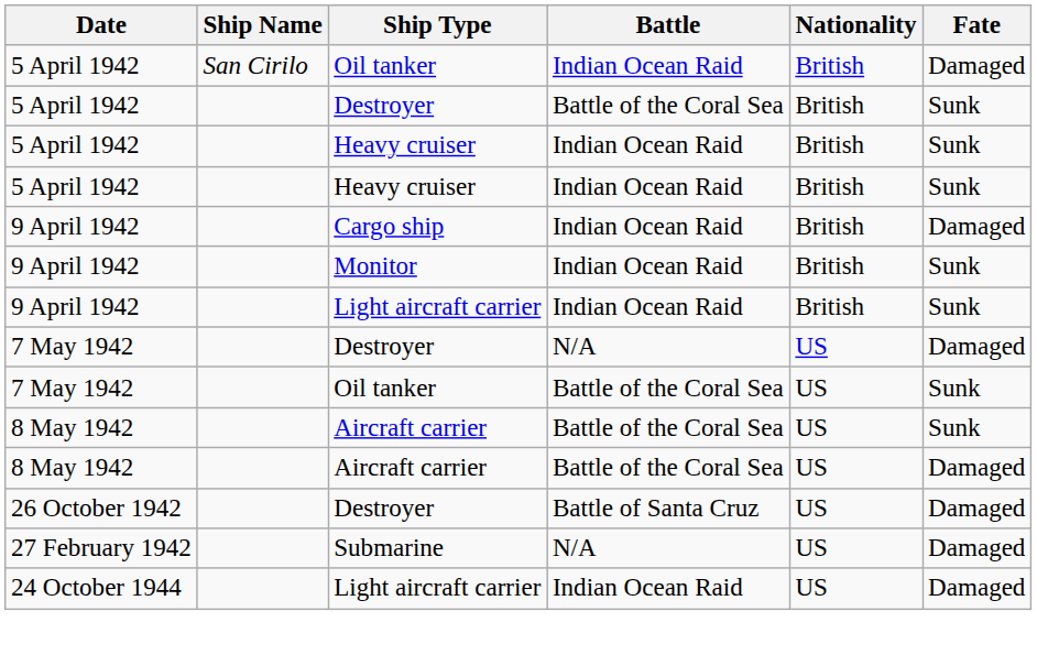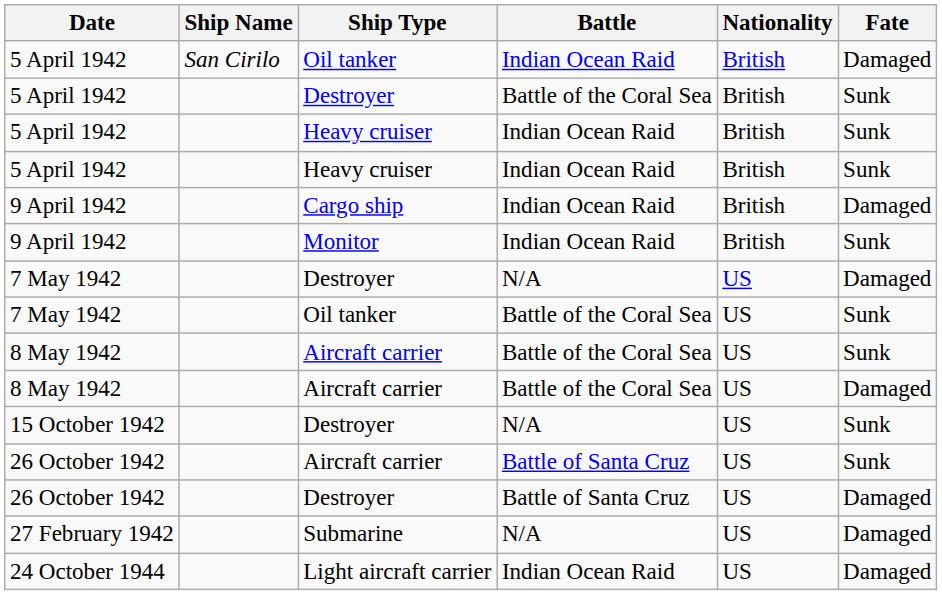 <table class="wikitable">
 <tr>
 <th>Date</th>
 <th>Ship Name</th>
 <th>Ship Type</th>
 <th>Battle</th>
 <th>Nationality</th>
 <th>Fate</th>
 </tr>
 <tr>
 <td>5 April 1942</td>
 <td><em>San Cirilo</em></td>
 <td><a href='#'>Oil tanker</a></td>
 <td><a href='#'>Indian Ocean Raid</a></td>
 <td><a href='#'>British</a></td>
 <td>Damaged</td>
 </tr>
 <tr>
 <td>5 April 1942</td>
 <td></td>
 <td><a href='#'>Destroyer</a></td>
 <td>Battle of the Coral Sea</td>
 <td>British</td>
 <td>Sunk</td>
 </tr>
 <tr>
 <td>5 April 1942</td>
 <td></td>
 <td><a href='#'>Heavy cruiser</a></td>
 <td>Indian Ocean Raid</td>
 <td>British</td>
 <td>Sunk</td>
 </tr>
 <tr>
 <td>5 April 1942</td>
 <td></td>
 <td>Heavy cruiser</td>
 <td>Indian Ocean Raid</td>
 <td>British</td>
 <td>Sunk</td>
 </tr>
 <tr>
 <td>9 April 1942</td>
 <td></td>
 <td><a href='#'>Cargo ship</a></td>
 <td>Indian Ocean Raid</td>
 <td>British</td>
 <td>Damaged</td>
 </tr>
 <tr>
 <td>9 April 1942</td>
 <td></td>
 <td><a href='#'>Monitor</a></td>
 <td>Indian Ocean Raid</td>
 <td>British</td>
 <td>Sunk</td>
 </tr>
 <tr>
-<td>9 April 1942</td>
-<td></td>
-<td><a href='#'>Light aircraft carrier</a></td>
-<td>Indian Ocean Raid</td>
-<td>British</td>
-<td>Sunk</td>
-</tr>
-<tr>
 <td>7 May 1942</td>
 <td></td>
 <td>Destroyer</td>
 <td>N/A</td>
 <td><a href='#'>US</a></td>
 <td>Damaged</td>
 </tr>
 <tr>
 <td>7 May 1942</td>
 <td></td>
 <td>Oil tanker</td>
 <td>Battle of the Coral Sea</td>
 <td>US</td>
 <td>Sunk</td>
 </tr>
 <tr>
 <td>8 May 1942</td>
 <td></td>
 <td><a href='#'>Aircraft carrier</a></td>
 <td>Battle of the Coral Sea</td>
 <td>US</td>
 <td>Sunk</td>
 </tr>
 <tr>
 <td>8 May 1942</td>
 <td></td>
 <td>Aircraft carrier</td>
 <td>Battle of the Coral Sea</td>
 <td>US</td>
 <td>Damaged</td>
 </tr>
 <tr>
+<td>15 October 1942</td>
+<td></td>
+<td>Destroyer</td>
+<td>N/A</td>
+<td>US</td>
+<td>Sunk</td>
+</tr>
+<tr>
+<td>26 October 1942</td>
+<td></td>
+<td>Aircraft carrier</td>
+<td><a href='#'>Battle of Santa Cruz</a></td>
+<td>US</td>
+<td>Sunk</td>
+</tr>
+<tr>
 <td>26 October 1942</td>
 <td></td>
 <td>Destroyer</td>
 <td>Battle of Santa Cruz</td>
 <td>US</td>
 <td>Damaged</td>
 </tr>
 <tr>
 <td>27 February 1942</td>
 <td></td>
 <td>Submarine</td>
 <td>N/A</td>
 <td>US</td>
 <td>Damaged</td>
 </tr>
 <tr>
 <td>24 October 1944</td>
 <td></td>
 <td>Light aircraft carrier</td>
 <td>Indian Ocean Raid</td>
 <td>US</td>
 <td>Damaged</td>
 </tr>
 </table>
